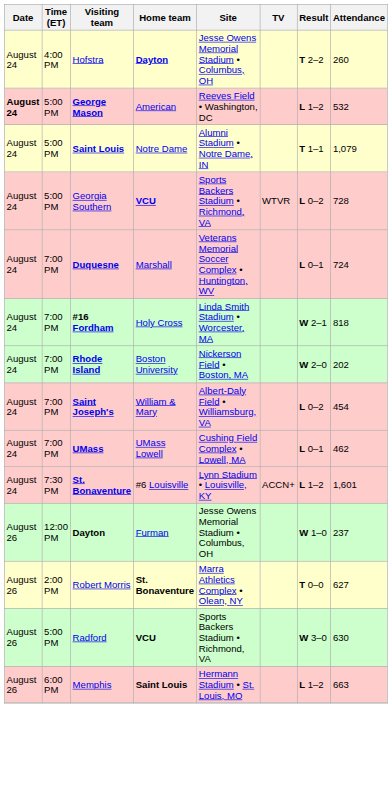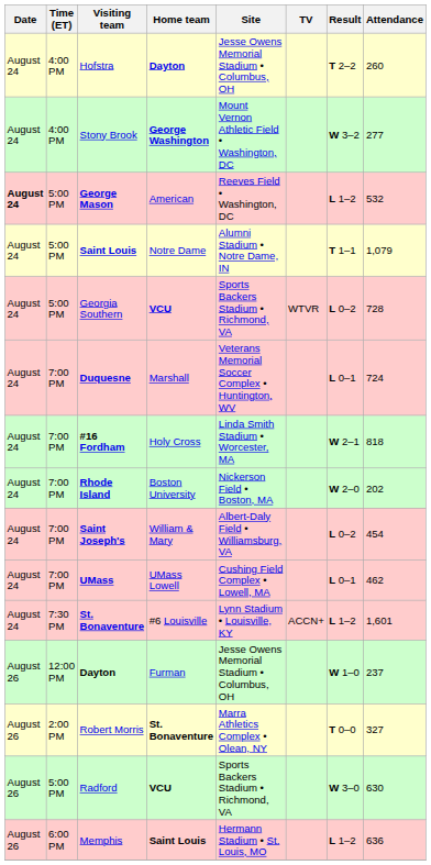 <table class="wikitable" style="font-size:95%;">
 <tr>
 <th>Date</th>
 <th>Time (ET)</th>
 <th>Visiting team</th>
 <th>Home team</th>
 <th>Site</th>
 <th>TV</th>
 <th>Result</th>
 <th>Attendance</th>
 </tr>
 <tr style="background:#ffc;">
 <td>August 24</td>
 <td>4:00 PM</td>
 <td><a href='#'>Hofstra</a></td>
 <td><strong><a href='#'>Dayton</a></strong></td>
 <td><a href='#'>Jesse Owens Memorial Stadium</a> • <a href='#'>Columbus, OH</a></td>
 <td></td>
 <td><strong>T</strong> 2–2</td>
 <td>260</td>
+</tr>
+<tr style="background:#cfc;">
+<td>August 24</td>
+<td>4:00 PM</td>
+<td><a href='#'>Stony Brook</a></td>
+<td><strong><a href='#'>George Washington</a></strong></td>
+<td><a href='#'>Mount Vernon Athletic Field</a> • <a href='#'>Washington, DC</a></td>
+<td></td>
+<td><strong>W</strong> 3–2</td>
+<td>277</td>
 </tr>
 <tr style="background:#fcc;">
 <td><strong>August 24</strong></td>
 <td>5:00 PM</td>
 <td><strong><a href='#'>George Mason</a></strong></td>
 <td><a href='#'>American</a></td>
 <td><a href='#'>Reeves Field</a> • Washington, DC</td>
 <td></td>
 <td><strong>L</strong> 1–2</td>
 <td>532</td>
 </tr>
 <tr style="background:#ffc;">
 <td>August 24</td>
 <td>5:00 PM</td>
 <td><strong><a href='#'>Saint Louis</a></strong></td>
 <td><a href='#'>Notre Dame</a></td>
 <td><a href='#'>Alumni Stadium</a> • <a href='#'>Notre Dame, IN</a></td>
 <td></td>
 <td><strong>T</strong> 1–1</td>
 <td>1,079</td>
 </tr>
 <tr style="background:#fcc;">
 <td>August 24</td>
 <td>5:00 PM</td>
 <td><a href='#'>Georgia Southern</a></td>
 <td><strong><a href='#'>VCU</a></strong></td>
 <td><a href='#'>Sports Backers Stadium</a> • <a href='#'>Richmond, VA</a></td>
 <td>WTVR</td>
 <td><strong>L</strong> 0–2</td>
 <td>728</td>
 </tr>
 <tr style="background:#fcc;">
 <td>August 24</td>
 <td>7:00 PM</td>
 <td><a href='#'><strong>Duquesne</strong></a></td>
 <td><a href='#'>Marshall</a></td>
 <td><a href='#'>Veterans Memorial Soccer Complex</a> • <a href='#'>Huntington, WV</a></td>
 <td></td>
 <td><strong>L</strong> 0–1</td>
 <td>724</td>
 </tr>
 <tr style="background:#cfc;">
 <td>August 24</td>
 <td>7:00 PM</td>
 <td><strong>#16 <a href='#'>Fordham</a></strong></td>
 <td><a href='#'>Holy Cross</a></td>
 <td><a href='#'>Linda Smith Stadium</a> • <a href='#'>Worcester, MA</a></td>
 <td></td>
 <td><strong>W</strong> 2–1</td>
 <td>818</td>
 </tr>
 <tr style="background:#cfc;">
 <td>August 24</td>
 <td>7:00 PM</td>
 <td><strong><a href='#'>Rhode Island</a></strong></td>
 <td><a href='#'>Boston University</a></td>
 <td><a href='#'>Nickerson Field</a> • <a href='#'>Boston, MA</a></td>
 <td></td>
 <td><strong>W</strong> 2–0</td>
 <td>202</td>
 </tr>
 <tr style="background:#fcc;">
 <td>August 24</td>
 <td>7:00 PM</td>
 <td><a href='#'><strong>Saint Joseph's</strong></a></td>
 <td><a href='#'>William & Mary</a></td>
 <td><a href='#'>Albert-Daly Field</a> • <a href='#'>Williamsburg, VA</a></td>
 <td></td>
 <td><strong>L</strong> 0–2</td>
 <td>454</td>
 </tr>
 <tr style="background:#fcc;">
 <td>August 24</td>
 <td>7:00 PM</td>
 <td><strong><a href='#'>UMass</a></strong></td>
 <td><a href='#'>UMass Lowell</a></td>
 <td><a href='#'>Cushing Field Complex</a> • <a href='#'>Lowell, MA</a></td>
 <td></td>
 <td><strong>L</strong> 0–1</td>
 <td>462</td>
 </tr>
 <tr style="background:#fcc;">
 <td>August 24</td>
 <td>7:30 PM</td>
 <td><strong><a href='#'>St. Bonaventure</a></strong></td>
 <td>#6 <a href='#'>Louisville</a></td>
 <td><a href='#'>Lynn Stadium</a> • <a href='#'>Louisville, KY</a></td>
 <td>ACCN+</td>
 <td><strong>L</strong> 1–2</td>
 <td>1,601</td>
 </tr>
 <tr style="background:#cfc;">
 <td>August 26</td>
 <td>12:00 PM</td>
 <td><strong>Dayton</strong></td>
 <td><a href='#'>Furman</a></td>
 <td>Jesse Owens Memorial Stadium • Columbus, OH</td>
 <td></td>
 <td><strong>W</strong> 1–0</td>
 <td>237</td>
 </tr>
 <tr style="background:#ffc;">
 <td>August 26</td>
 <td>2:00 PM</td>
 <td><a href='#'>Robert Morris</a></td>
 <td><strong>St. Bonaventure</strong></td>
 <td><a href='#'>Marra Athletics Complex</a> • <a href='#'>Olean, NY</a></td>
 <td></td>
 <td><strong>T</strong> 0–0</td>
-<td>627</td>
+<td>327</td>
 </tr>
 <tr style="background:#cfc;">
 <td>August 26</td>
 <td>5:00 PM</td>
 <td><a href='#'>Radford</a></td>
 <td><strong>VCU</strong></td>
 <td>Sports Backers Stadium • Richmond, VA</td>
 <td></td>
 <td><strong>W</strong> 3–0</td>
 <td>630</td>
 </tr>
 <tr style="background:#fcc;">
 <td>August 26</td>
 <td>6:00 PM</td>
 <td><a href='#'>Memphis</a></td>
 <td><strong>Saint Louis</strong></td>
 <td><a href='#'>Hermann Stadium</a> • <a href='#'>St. Louis, MO</a></td>
 <td></td>
 <td><strong>L</strong> 1–2</td>
-<td>663</td>
+<td>636</td>
 </tr>
 <tr>
 </tr>
 </table>
